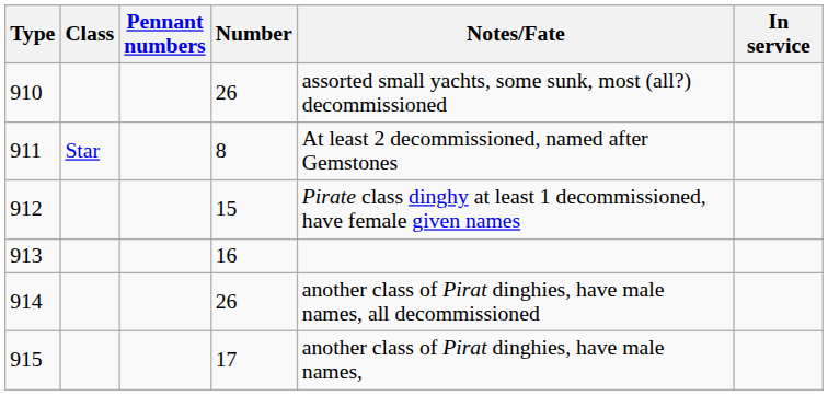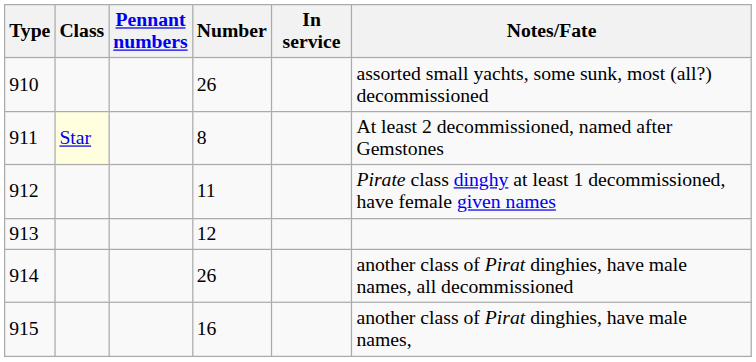 <table class="wikitable">
 <tr>
 <th scope="col">Type</th>
 <th scope="col">Class</th>
 <th scope="col"><a href='#'>Pennant<br>numbers</a></th>
 <th scope="col">Number</th>
+<th scope="col">In service</th>
 <th scope="col">Notes/Fate</th>
-<th scope="col">In service</th>
 </tr>
 <tr>
 <td>910</td>
 <td></td>
 <td></td>
 <td>26</td>
+<td></td>
 <td>assorted small yachts, some sunk, most (all?) decommissioned</td>
-<td></td>
 </tr>
 <tr>
 <td>911</td>
-<td><a href='#'>Star</a></td>
+<td style="background: lightyellow;"><a href='#'>Star</a></td>
 <td></td>
 <td>8</td>
+<td></td>
 <td>At least 2 decommissioned, named after Gemstones</td>
-<td></td>
 </tr>
 <tr>
 <td>912</td>
 <td></td>
 <td></td>
-<td>15</td>
+<td>11</td>
+<td></td>
 <td><em>Pirate</em> class <a href='#'>dinghy</a> at least 1 decommissioned, have female <a href='#'>given names</a></td>
-<td></td>
 </tr>
 <tr>
 <td>913</td>
 <td></td>
 <td></td>
-<td>16</td>
+<td>12</td>
 <td></td>
 <td></td>
 </tr>
 <tr>
 <td>914</td>
 <td></td>
 <td></td>
 <td>26</td>
+<td></td>
 <td>another class of <em>Pirat</em> dinghies, have male names, all decommissioned</td>
-<td></td>
 </tr>
 <tr>
 <td>915</td>
 <td></td>
 <td></td>
-<td>17</td>
+<td>16</td>
+<td></td>
 <td>another class of <em>Pirat</em> dinghies, have male names,</td>
-<td></td>
 </tr>
 </table>
